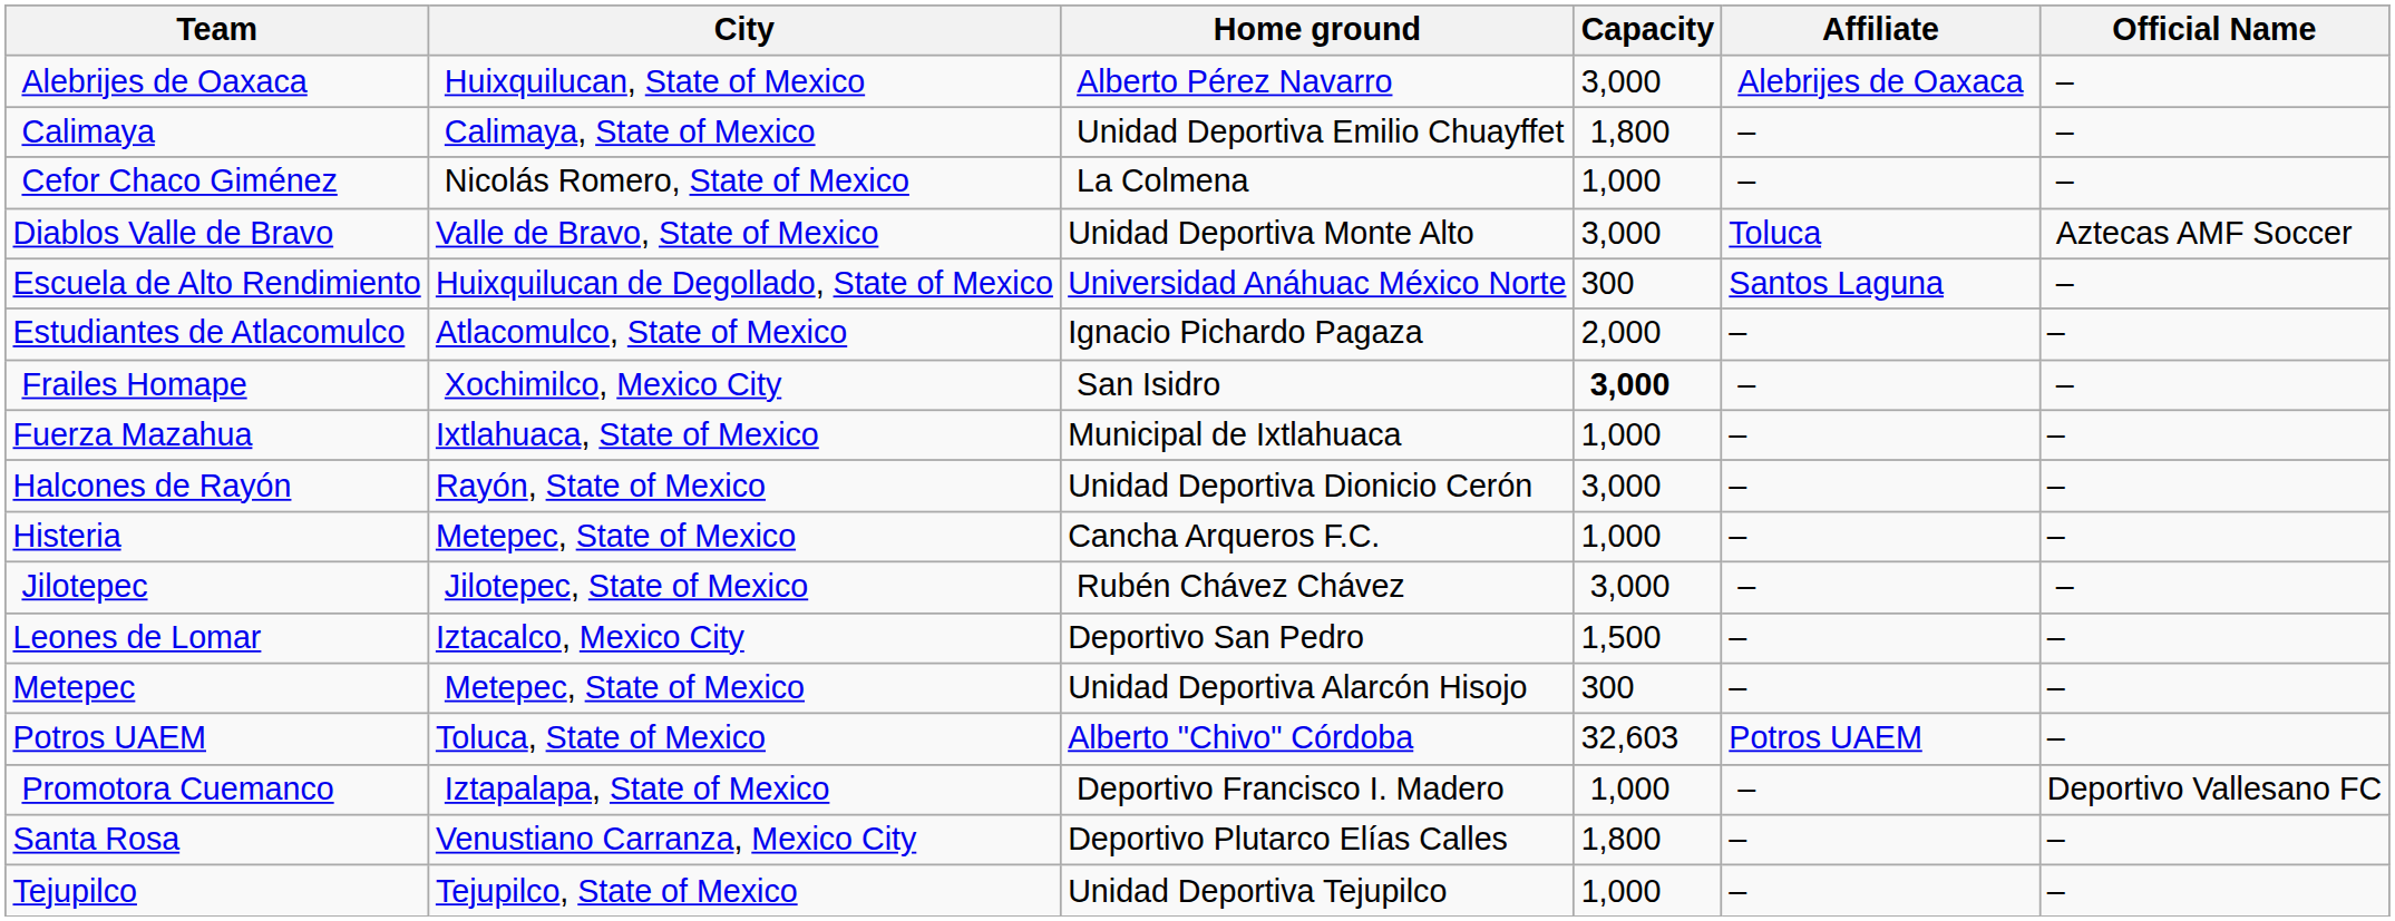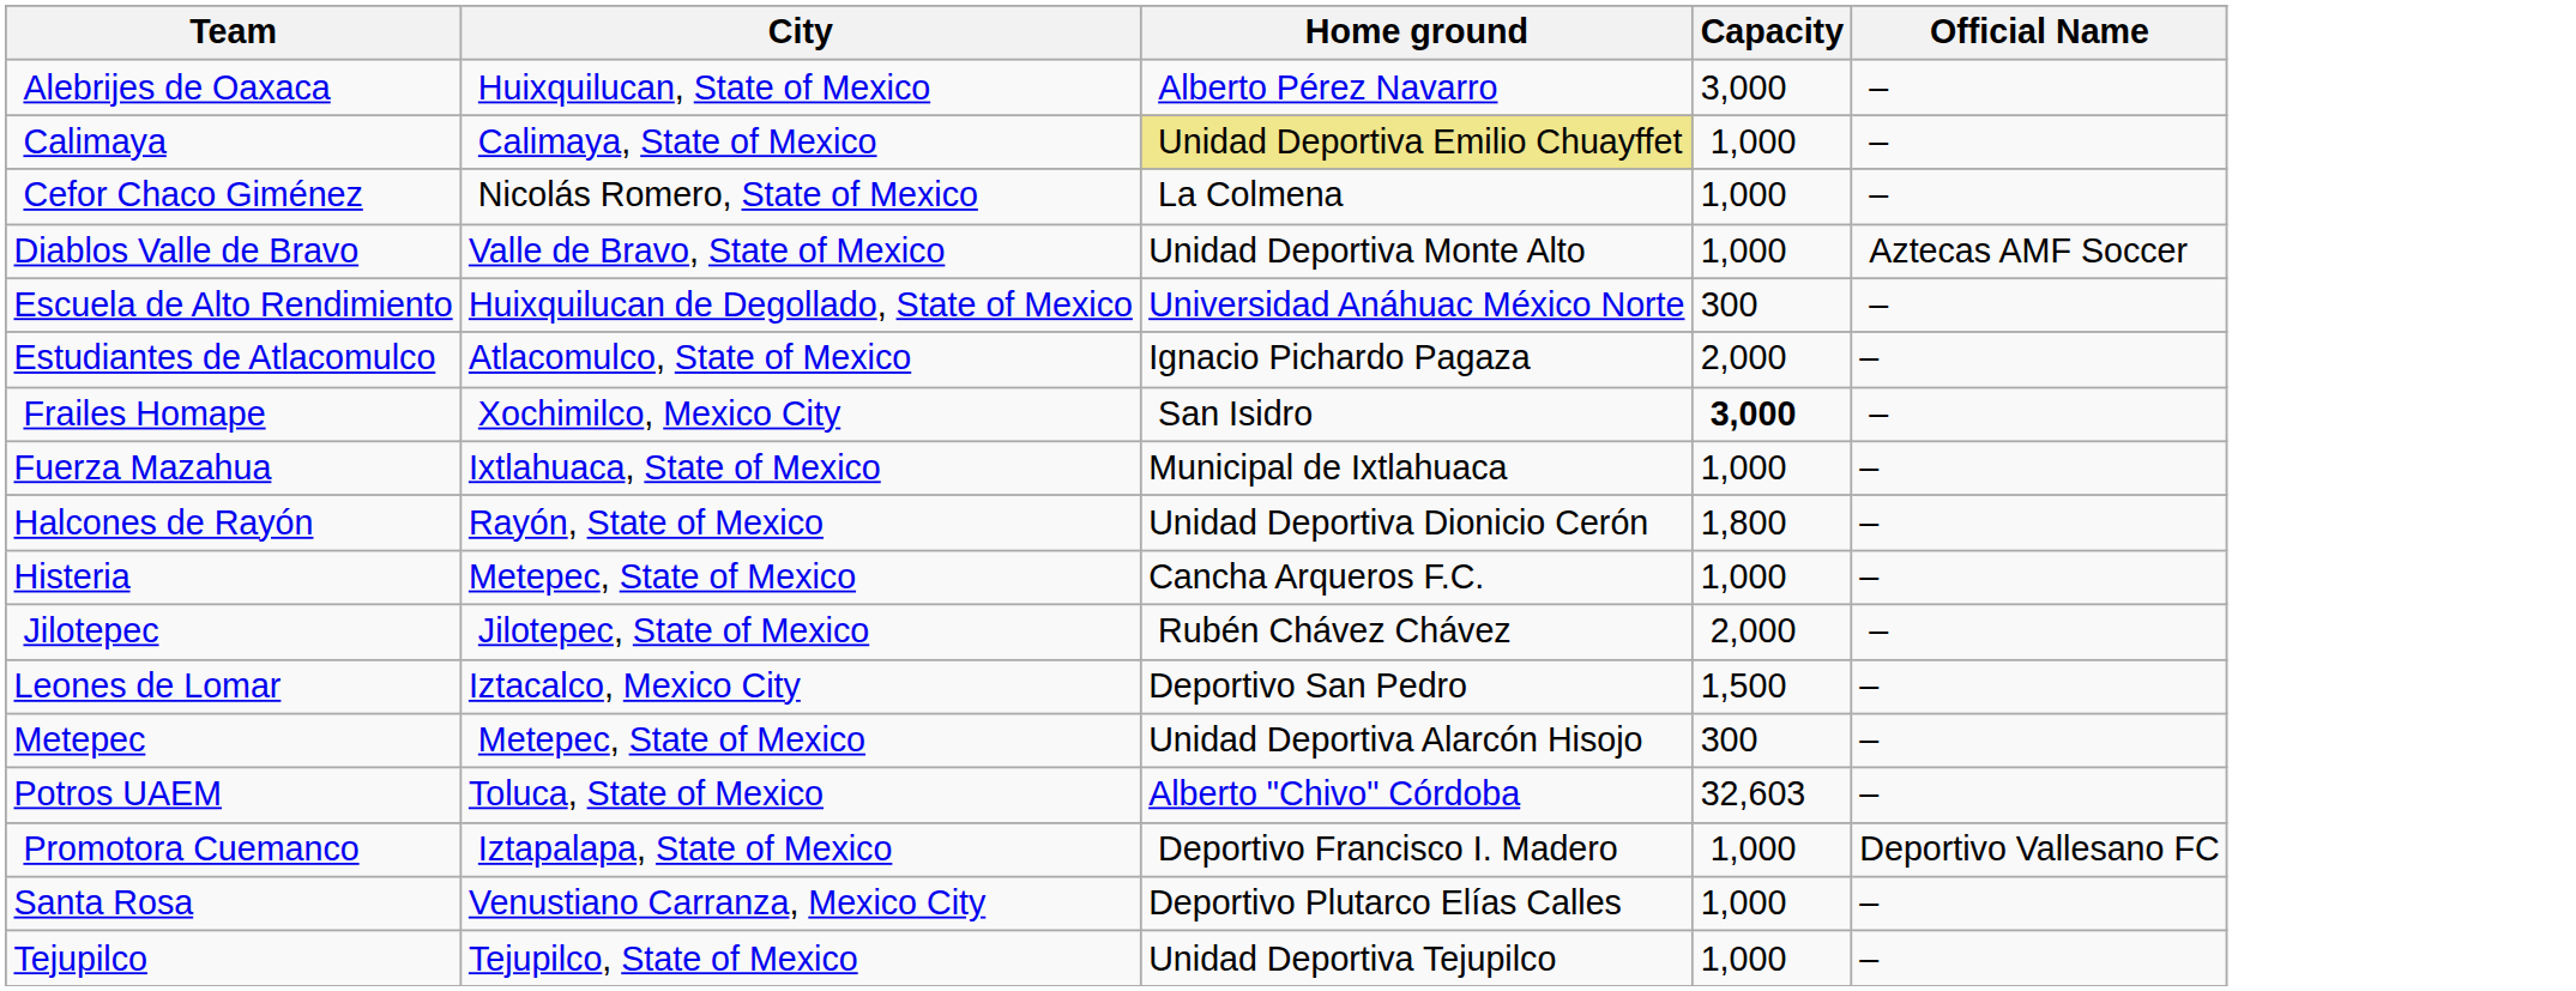 <table class="wikitable sortable">
 <tr>
 <th>Team</th>
 <th>City</th>
 <th>Home ground</th>
 <th>Capacity</th>
-<th>Affiliate</th>
 <th>Official Name</th>
 </tr>
 <tr>
 <td> <a href='#'>Alebrijes de Oaxaca</a> </td>
 <td> <a href='#'>Huixquilucan</a>, <a href='#'>State of Mexico</a> </td>
 <td> <a href='#'>Alberto Pérez Navarro</a> </td>
 <td>3,000</td>
-<td> <a href='#'>Alebrijes de Oaxaca</a> </td>
 <td> –</td>
 </tr>
 <tr>
 <td> <a href='#'>Calimaya</a> </td>
 <td> <a href='#'>Calimaya</a>, <a href='#'>State of Mexico</a> </td>
-<td> Unidad Deportiva Emilio Chuayffet</td>
-<td> 1,800</td>
-<td> – </td>
+<td style="background: khaki;"> Unidad Deportiva Emilio Chuayffet</td>
+<td> 1,000</td>
 <td> –</td>
 </tr>
 <tr>
 <td> <a href='#'>Cefor Chaco Giménez</a> </td>
 <td> Nicolás Romero, <a href='#'>State of Mexico</a> </td>
 <td> La Colmena</td>
 <td>1,000 </td>
-<td> – </td>
 <td> –</td>
 </tr>
 <tr>
 <td><a href='#'>Diablos Valle de Bravo</a></td>
 <td><a href='#'>Valle de Bravo</a>, <a href='#'>State of Mexico</a></td>
 <td>Unidad Deportiva Monte Alto</td>
-<td>3,000</td>
-<td><a href='#'>Toluca</a></td>
+<td>1,000</td>
 <td> Aztecas AMF Soccer</td>
 </tr>
 <tr>
 <td><a href='#'>Escuela de Alto Rendimiento</a></td>
 <td><a href='#'>Huixquilucan de Degollado</a>, <a href='#'>State of Mexico</a></td>
 <td><a href='#'>Universidad Anáhuac México Norte</a></td>
 <td>300</td>
-<td><a href='#'>Santos Laguna</a></td>
 <td> –</td>
 </tr>
 <tr>
 <td><a href='#'>Estudiantes de Atlacomulco</a></td>
 <td><a href='#'>Atlacomulco</a>, <a href='#'>State of Mexico</a></td>
 <td>Ignacio Pichardo Pagaza</td>
 <td>2,000</td>
-<td>– </td>
 <td>–</td>
 </tr>
 <tr>
 <td> <a href='#'>Frailes Homape</a> </td>
 <td> <a href='#'>Xochimilco</a>, <a href='#'>Mexico City</a> </td>
 <td> San Isidro</td>
 <td><strong> 3,000</strong></td>
-<td> – </td>
 <td> –</td>
 </tr>
 <tr>
 <td><a href='#'>Fuerza Mazahua</a></td>
 <td><a href='#'>Ixtlahuaca</a>, <a href='#'>State of Mexico</a></td>
 <td>Municipal de Ixtlahuaca</td>
 <td>1,000</td>
 <td>–</td>
-<td>–</td>
 </tr>
 <tr>
 <td><a href='#'>Halcones de Rayón</a></td>
 <td><a href='#'>Rayón</a>, <a href='#'>State of Mexico</a></td>
 <td>Unidad Deportiva Dionicio Cerón</td>
-<td>3,000</td>
-<td>–</td>
+<td>1,800</td>
 <td>–</td>
 </tr>
 <tr>
 <td><a href='#'>Histeria</a></td>
 <td><a href='#'>Metepec</a>, <a href='#'>State of Mexico</a></td>
 <td>Cancha Arqueros F.C.</td>
 <td>1,000</td>
 <td>–</td>
-<td>–</td>
 </tr>
 <tr>
 <td> <a href='#'>Jilotepec</a> </td>
 <td> <a href='#'>Jilotepec</a>, <a href='#'>State of Mexico</a> </td>
 <td> Rubén Chávez Chávez</td>
-<td> 3,000</td>
-<td> – </td>
+<td> 2,000</td>
 <td> –</td>
 </tr>
 <tr>
 <td><a href='#'>Leones de Lomar</a></td>
 <td><a href='#'>Iztacalco</a>, <a href='#'>Mexico City</a></td>
 <td>Deportivo San Pedro</td>
 <td>1,500</td>
 <td>–</td>
-<td>–</td>
 </tr>
 <tr>
 <td><a href='#'>Metepec</a> </td>
 <td> <a href='#'>Metepec</a>, <a href='#'>State of Mexico</a></td>
 <td>Unidad Deportiva Alarcón Hisojo</td>
 <td>300</td>
 <td>–</td>
-<td>–</td>
 </tr>
 <tr>
 <td><a href='#'>Potros UAEM</a></td>
 <td><a href='#'>Toluca</a>, <a href='#'>State of Mexico</a></td>
 <td><a href='#'>Alberto "Chivo" Córdoba</a></td>
 <td>32,603</td>
-<td><a href='#'>Potros UAEM</a></td>
 <td>–</td>
 </tr>
 <tr>
 <td> <a href='#'>Promotora Cuemanco</a> </td>
 <td> <a href='#'>Iztapalapa</a>, <a href='#'>State of Mexico</a> </td>
 <td> Deportivo Francisco I. Madero </td>
 <td> 1,000 </td>
-<td> – </td>
 <td>Deportivo Vallesano FC</td>
 </tr>
 <tr>
 <td><a href='#'>Santa Rosa</a></td>
 <td><a href='#'>Venustiano Carranza</a>, <a href='#'>Mexico City</a></td>
 <td>Deportivo Plutarco Elías Calles</td>
-<td>1,800</td>
-<td>–</td>
+<td>1,000</td>
 <td>–</td>
 </tr>
 <tr>
 <td><a href='#'>Tejupilco</a></td>
 <td><a href='#'>Tejupilco</a>, <a href='#'>State of Mexico</a></td>
 <td>Unidad Deportiva Tejupilco</td>
 <td>1,000</td>
-<td>– </td>
 <td>–</td>
 </tr>
 </table>
